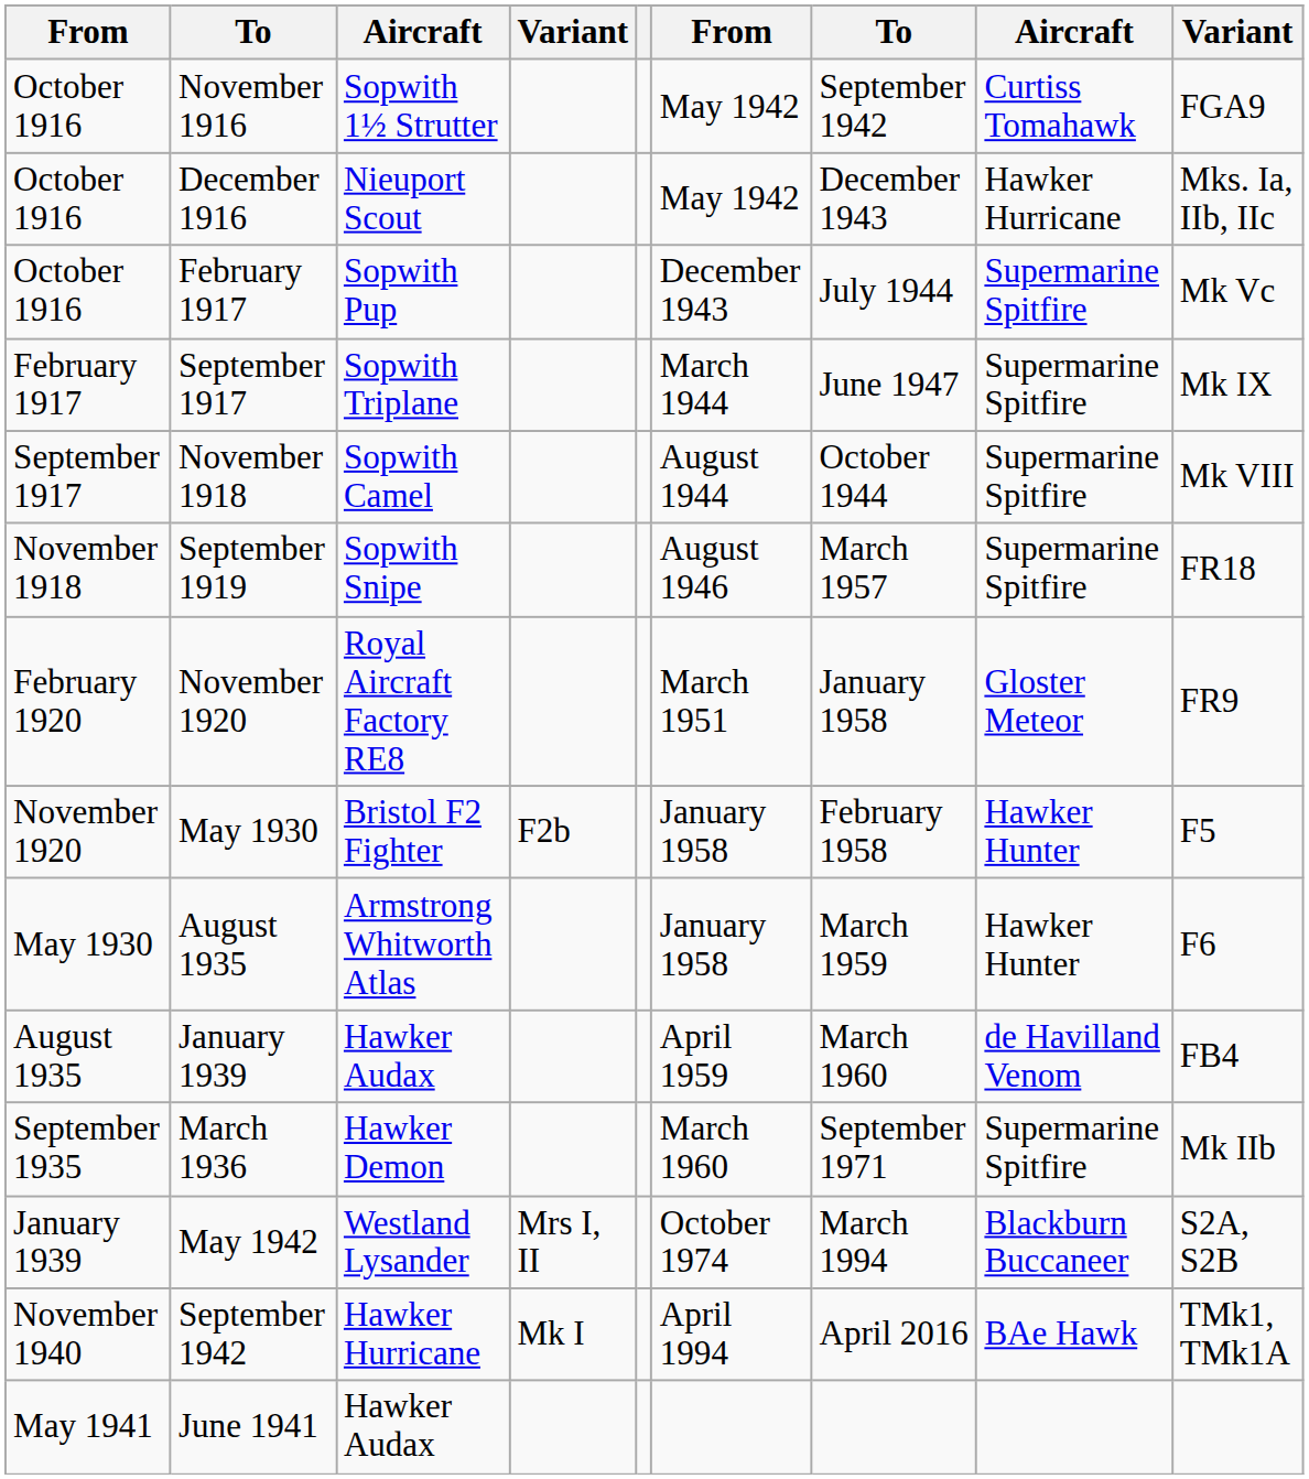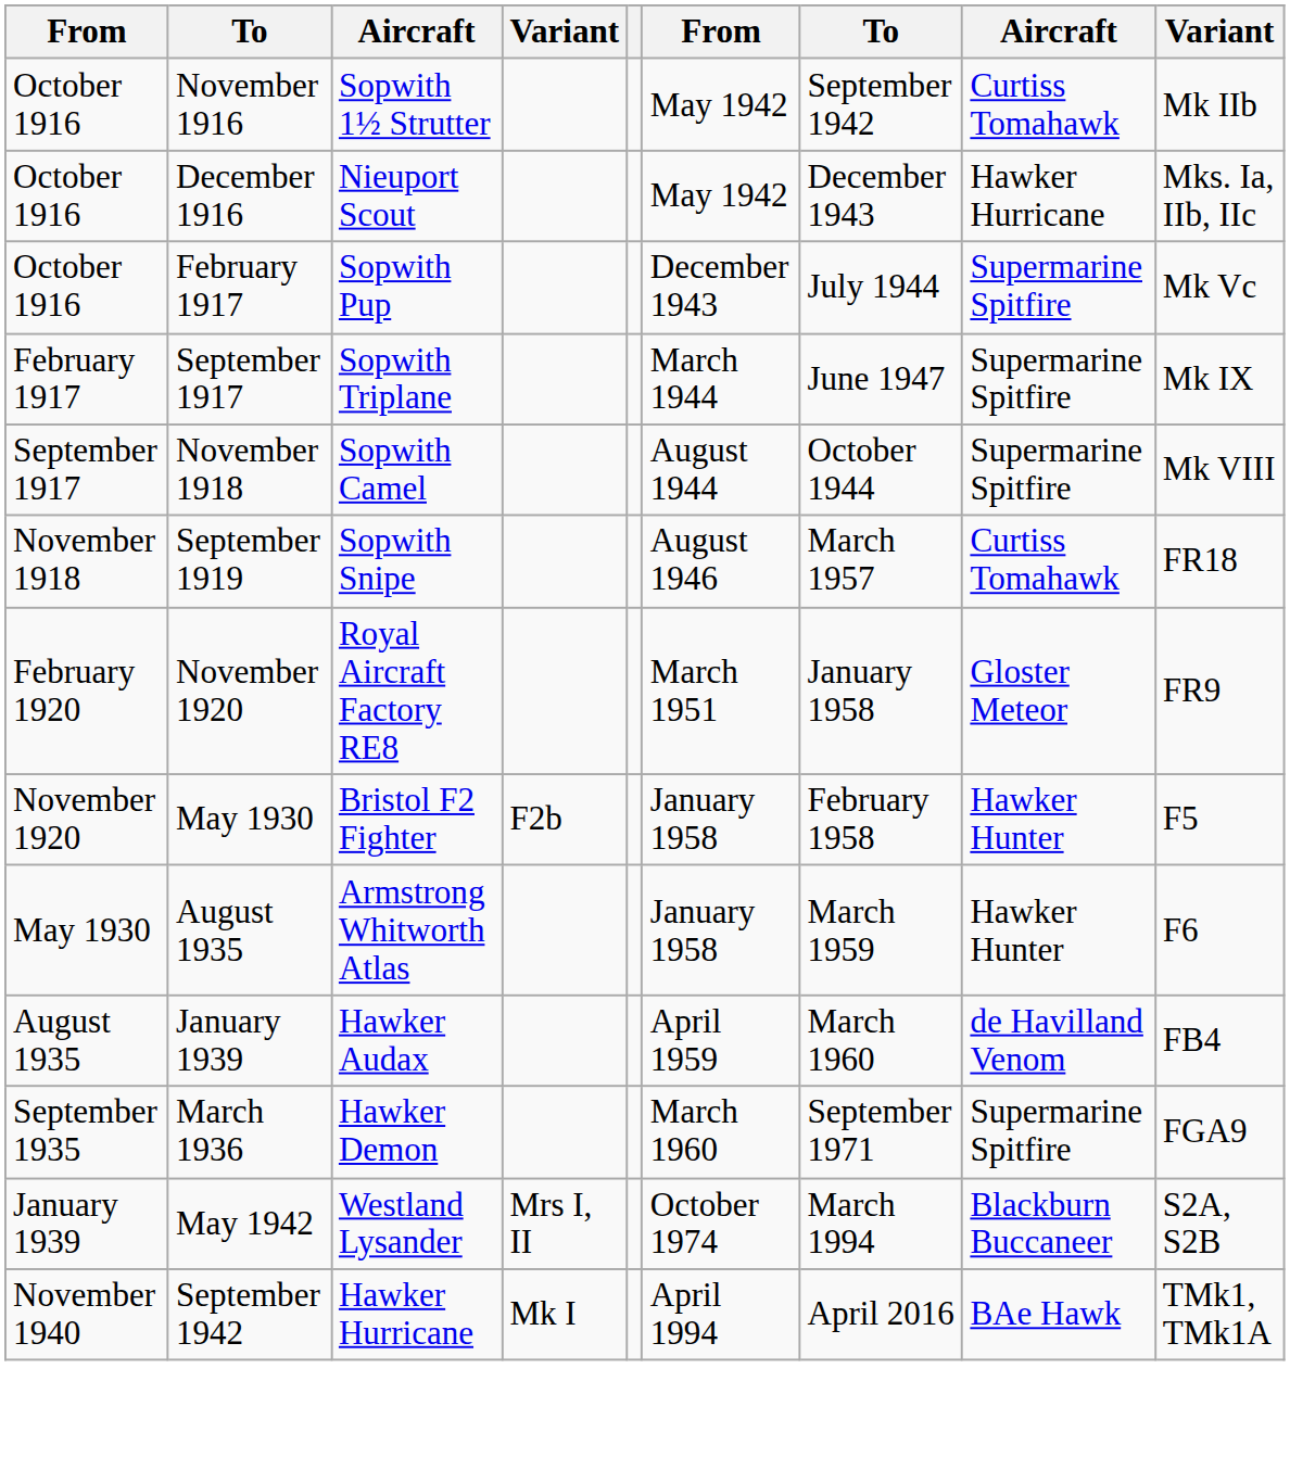 <table class="wikitable">
 <tr>
 <th>From</th>
 <th>To</th>
 <th>Aircraft</th>
 <th>Variant</th>
 <th></th>
 <th>From</th>
 <th>To</th>
 <th>Aircraft</th>
 <th>Variant</th>
 </tr>
 <tr>
 <td>October 1916</td>
 <td>November 1916</td>
 <td><a href='#'>Sopwith 1½ Strutter</a></td>
 <td></td>
 <td></td>
 <td>May 1942</td>
 <td>September 1942</td>
 <td><a href='#'>Curtiss Tomahawk</a></td>
-<td>FGA9</td>
+<td>Mk IIb</td>
 </tr>
 <tr>
 <td>October 1916</td>
 <td>December 1916</td>
 <td><a href='#'>Nieuport Scout</a></td>
 <td></td>
 <td></td>
 <td>May 1942</td>
 <td>December 1943</td>
 <td>Hawker Hurricane</td>
 <td>Mks. Ia, IIb, IIc</td>
 </tr>
 <tr>
 <td>October 1916</td>
 <td>February 1917</td>
 <td><a href='#'>Sopwith Pup</a></td>
 <td></td>
 <td></td>
 <td>December 1943</td>
 <td>July 1944</td>
 <td><a href='#'>Supermarine Spitfire</a></td>
 <td>Mk Vc</td>
 </tr>
 <tr>
 <td>February 1917</td>
 <td>September 1917</td>
 <td><a href='#'>Sopwith Triplane</a></td>
 <td></td>
 <td></td>
 <td>March 1944</td>
 <td>June 1947</td>
 <td>Supermarine Spitfire</td>
 <td>Mk IX</td>
 </tr>
 <tr>
 <td>September 1917</td>
 <td>November 1918</td>
 <td><a href='#'>Sopwith Camel</a></td>
 <td></td>
 <td></td>
 <td>August 1944</td>
 <td>October 1944</td>
 <td>Supermarine Spitfire</td>
 <td>Mk VIII</td>
 </tr>
 <tr>
 <td>November 1918</td>
 <td>September 1919</td>
 <td><a href='#'>Sopwith Snipe</a></td>
 <td></td>
 <td></td>
 <td>August 1946</td>
 <td>March 1957</td>
-<td>Supermarine Spitfire</td>
+<td><a href='#'>Curtiss Tomahawk</a></td>
 <td>FR18</td>
 </tr>
 <tr>
 <td>February 1920</td>
 <td>November 1920</td>
 <td><a href='#'>Royal Aircraft Factory RE8</a></td>
 <td></td>
 <td></td>
 <td>March 1951</td>
 <td>January 1958</td>
 <td><a href='#'>Gloster Meteor</a></td>
 <td>FR9</td>
 </tr>
 <tr>
 <td>November 1920</td>
 <td>May 1930</td>
 <td><a href='#'>Bristol F2 Fighter</a></td>
 <td>F2b</td>
 <td></td>
 <td>January 1958</td>
 <td>February 1958</td>
 <td><a href='#'>Hawker Hunter</a></td>
 <td>F5</td>
 </tr>
 <tr>
 <td>May 1930</td>
 <td>August 1935</td>
 <td><a href='#'>Armstrong Whitworth Atlas</a></td>
 <td></td>
 <td></td>
 <td>January 1958</td>
 <td>March 1959</td>
 <td>Hawker Hunter</td>
 <td>F6</td>
 </tr>
 <tr>
 <td>August 1935</td>
 <td>January 1939</td>
 <td><a href='#'>Hawker Audax</a></td>
 <td></td>
 <td></td>
 <td>April 1959</td>
 <td>March 1960</td>
 <td><a href='#'>de Havilland Venom</a></td>
 <td>FB4</td>
 </tr>
 <tr>
 <td>September 1935</td>
 <td>March 1936</td>
 <td><a href='#'>Hawker Demon</a></td>
 <td></td>
 <td></td>
 <td>March 1960</td>
 <td>September 1971</td>
 <td>Supermarine Spitfire</td>
-<td>Mk IIb</td>
+<td>FGA9</td>
 </tr>
 <tr>
 <td>January 1939</td>
 <td>May 1942</td>
 <td><a href='#'>Westland Lysander</a></td>
 <td>Mrs I, II</td>
 <td></td>
 <td>October 1974</td>
 <td>March 1994</td>
 <td><a href='#'>Blackburn Buccaneer</a></td>
 <td>S2A, S2B</td>
 </tr>
 <tr>
 <td>November 1940</td>
 <td>September 1942</td>
 <td><a href='#'>Hawker Hurricane</a></td>
 <td>Mk I</td>
 <td></td>
 <td>April 1994</td>
 <td>April 2016</td>
 <td><a href='#'>BAe Hawk</a></td>
 <td>TMk1, TMk1A</td>
 </tr>
-<tr>
-<td>May 1941</td>
-<td>June 1941</td>
-<td>Hawker Audax</td>
-<td></td>
-<td></td>
-<td></td>
-<td></td>
-<td></td>
-<td></td>
-</tr>
 </table>
